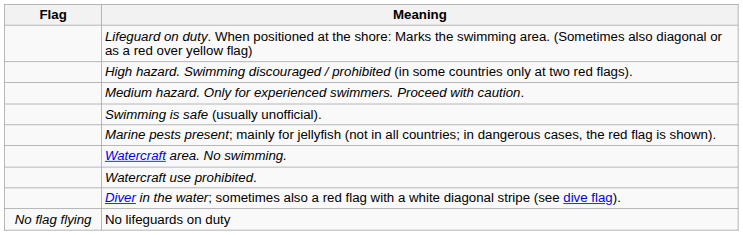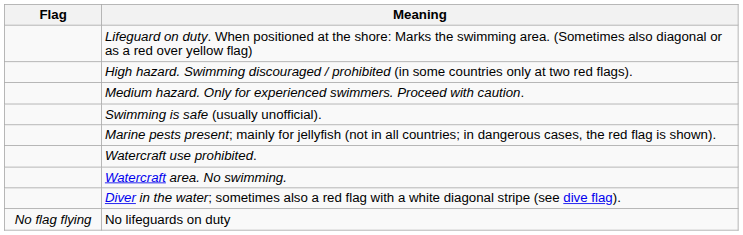 <table class="wikitable" width="70%">
 <tr>
 <th style="width:110px;">Flag</th>
 <th>Meaning</th>
 </tr>
 <tr>
 <td style="text-align:center"></td>
 <td><em>Lifeguard on duty</em>. When positioned at the shore: Marks the swimming area. (Sometimes also diagonal or as a red over yellow flag)</td>
 </tr>
 <tr>
 <td style="text-align:center"></td>
 <td><em>High hazard. Swimming discouraged / prohibited</em> (in some countries only at two red flags).</td>
 </tr>
 <tr>
 <td style="text-align:center"></td>
 <td><em>Medium hazard. Only for experienced swimmers. Proceed with caution</em>.</td>
 </tr>
 <tr>
 <td style="text-align:center"></td>
 <td><em>Swimming is safe</em> (usually unofficial).</td>
 </tr>
 <tr>
 <td style="text-align:center"></td>
 <td><em>Marine pests present</em>; mainly for jellyfish (not in all countries; in dangerous cases, the red flag is shown).</td>
 </tr>
 <tr>
 <td style="text-align:center"></td>
-<td><em><a href='#'>Watercraft</a> area. No swimming.</em></td>
+<td><em>Watercraft use prohibited</em>.</td>
 </tr>
 <tr>
 <td style="text-align:center"></td>
-<td><em>Watercraft use prohibited</em>.</td>
+<td><em><a href='#'>Watercraft</a> area. No swimming.</em></td>
 </tr>
 <tr>
 <td style="text-align:center"></td>
 <td><em><a href='#'>Diver</a> in the water</em>; sometimes also a red flag with a white diagonal stripe (see <a href='#'>dive flag</a>).</td>
 </tr>
 <tr>
 <td style="text-align:center"><em>No flag flying</em></td>
 <td>No lifeguards on duty</td>
 </tr>
 </table>
